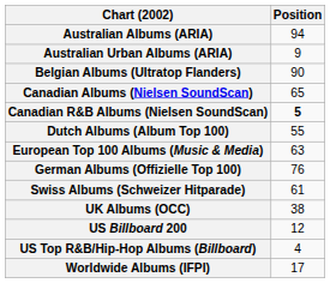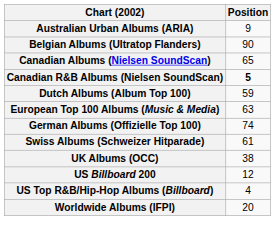 <table class="wikitable sortable plainrowheaders" style="text-align:center">
 <tr>
 <th scope="col">Chart (2002)</th>
 <th scope="col">Position</th>
-</tr>
-<tr>
-<th scope="row">Australian Albums (ARIA)</th>
-<td>94</td>
 </tr>
 <tr>
 <th scope="row">Australian Urban Albums (ARIA)</th>
 <td>9</td>
 </tr>
 <tr>
 <th scope="row">Belgian Albums (Ultratop Flanders)</th>
 <td>90</td>
 </tr>
 <tr>
 <th scope="row">Canadian Albums (<a href='#'>Nielsen SoundScan</a>)</th>
 <td>65</td>
 </tr>
 <tr>
 <th scope="row">Canadian R&B Albums (Nielsen SoundScan)</th>
 <td><strong>5</strong></td>
 </tr>
 <tr>
 <th scope="row">Dutch Albums (Album Top 100)</th>
-<td>55</td>
+<td>59</td>
 </tr>
 <tr>
 <th scope="row">European Top 100 Albums (<em>Music & Media</em>)</th>
 <td>63</td>
 </tr>
 <tr>
 <th scope="row">German Albums (Offizielle Top 100)</th>
-<td>76</td>
+<td>74</td>
 </tr>
 <tr>
 <th scope="row">Swiss Albums (Schweizer Hitparade)</th>
 <td>61</td>
 </tr>
 <tr>
 <th scope="row">UK Albums (OCC)</th>
 <td>38</td>
 </tr>
 <tr>
 <th scope="row">US <em>Billboard</em> 200</th>
 <td>12</td>
 </tr>
 <tr>
 <th scope="row">US Top R&B/Hip-Hop Albums (<em>Billboard</em>)</th>
 <td>4</td>
 </tr>
 <tr>
 <th scope="row">Worldwide Albums (IFPI)</th>
-<td>17</td>
+<td>20</td>
 </tr>
 </table>
